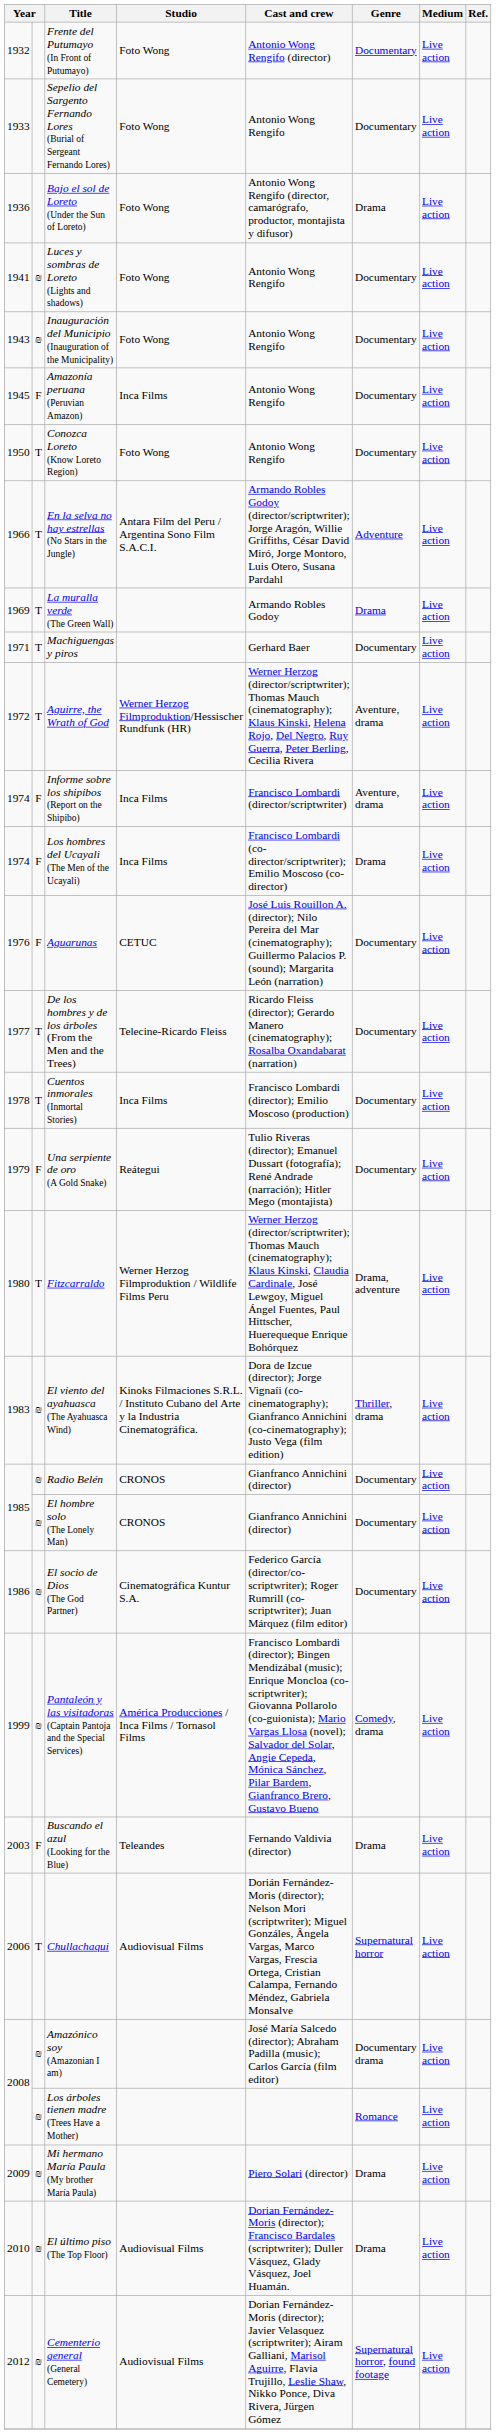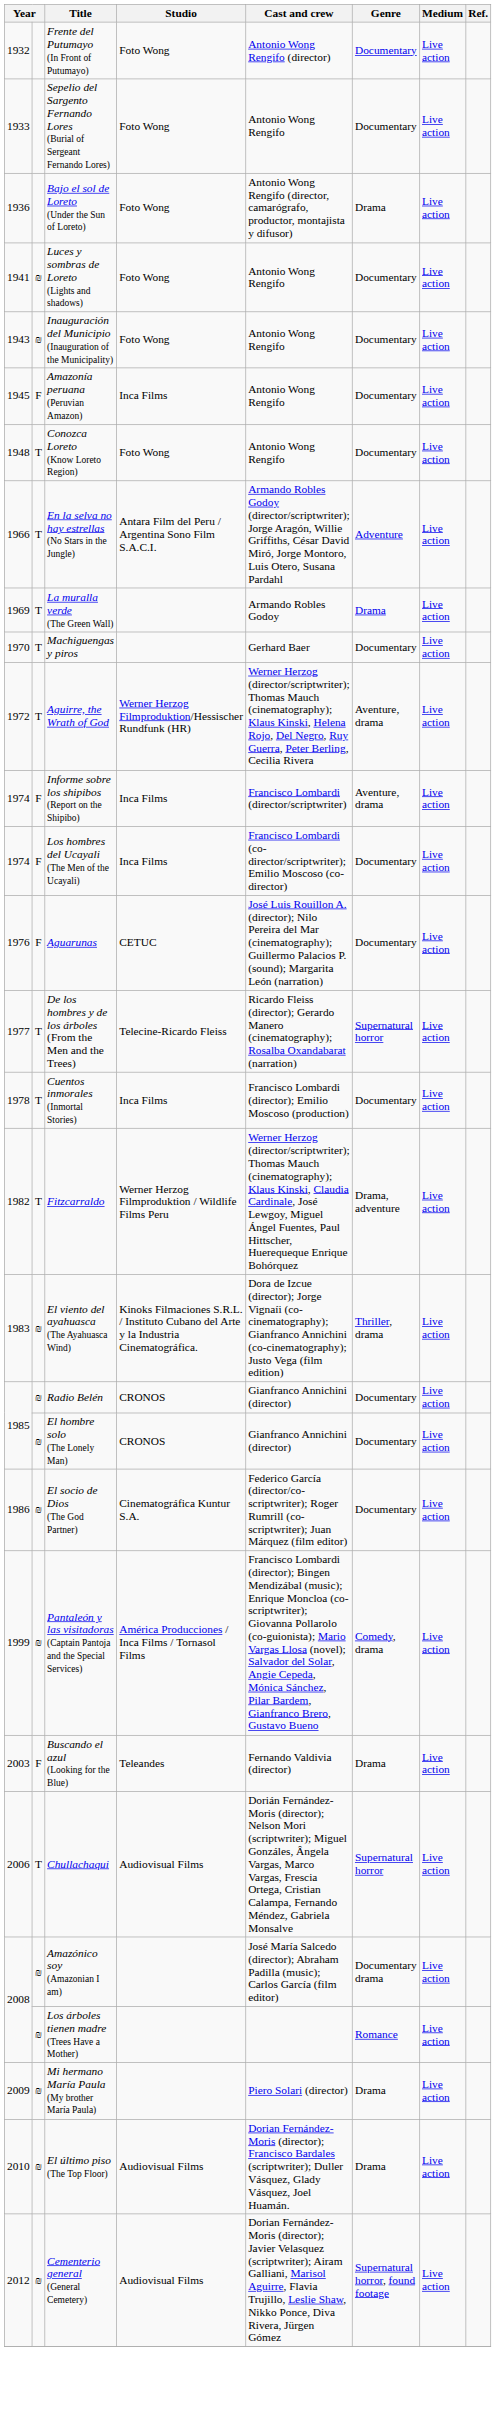 <table class="wikitable" width="100%">
 <tr>
 <th colspan="2">Year</th>
 <th style="width:17%;">Title</th>
 <th style="width:16%;">Studio</th>
 <th>Cast and crew</th>
 <th style="width:10%">Genre</th>
 <th style="width:8%">Medium</th>
 <th>Ref.</th>
 </tr>
 <tr>
 <td style="text-align:center">1932</td>
 <td style="text-align:center"></td>
 <td><em>Frente del Putumayo</em><br><small>(In Front of Putumayo)</small></td>
 <td>Foto Wong</td>
 <td><a href='#'>Antonio Wong Rengifo</a> (director)</td>
 <td><a href='#'>Documentary</a></td>
 <td><a href='#'>Live action</a></td>
 <td></td>
 </tr>
 <tr>
 <td style="text-align:center">1933</td>
 <td style="text-align:center"></td>
 <td><em>Sepelio del Sargento Fernando Lores</em><br><small>(Burial of Sergeant Fernando Lores)</small></td>
 <td>Foto Wong</td>
 <td>Antonio Wong Rengifo</td>
 <td>Documentary</td>
 <td><a href='#'>Live action</a></td>
 <td></td>
 </tr>
 <tr>
 <td style="text-align:center">1936</td>
 <td style="text-align:center"></td>
 <td><em><a href='#'>Bajo el sol de Loreto</a></em><br><small>(Under the Sun of Loreto)</small></td>
 <td>Foto Wong</td>
 <td>Antonio Wong Rengifo (director, camarógrafo, productor, montajista y difusor)</td>
 <td>Drama</td>
 <td><a href='#'>Live action</a></td>
 <td></td>
 </tr>
 <tr>
 <td style="text-align:center">1941</td>
 <td style="text-align:center">₪</td>
 <td><em>Luces y sombras de Loreto</em><br><small>(Lights and shadows)</small></td>
 <td>Foto Wong</td>
 <td>Antonio Wong Rengifo</td>
 <td>Documentary</td>
 <td><a href='#'>Live action</a></td>
 <td></td>
 </tr>
 <tr>
 <td style="text-align:center">1943</td>
 <td style="text-align:center">₪</td>
 <td><em>Inauguración del Municipio</em><br><small>(Inauguration of the Municipality)</small></td>
 <td>Foto Wong</td>
 <td>Antonio Wong Rengifo</td>
 <td>Documentary</td>
 <td><a href='#'>Live action</a></td>
 <td></td>
 </tr>
 <tr>
 <td style="text-align:center">1945</td>
 <td style="text-align:center">F</td>
 <td><em>Amazonía peruana</em><br><small>(Peruvian Amazon)</small></td>
 <td>Inca Films</td>
 <td>Antonio Wong Rengifo</td>
 <td>Documentary</td>
 <td><a href='#'>Live action</a></td>
 <td></td>
 </tr>
 <tr>
-<td style="text-align:center">1950</td>
+<td style="text-align:center">1948</td>
 <td style="text-align:center">T</td>
 <td><em>Conozca Loreto</em><br><small>(Know Loreto Region)</small></td>
 <td>Foto Wong</td>
 <td>Antonio Wong Rengifo</td>
 <td>Documentary</td>
 <td><a href='#'>Live action</a></td>
 <td></td>
 </tr>
 <tr>
 <td style="text-align:center">1966</td>
 <td style="text-align:center">T</td>
 <td><em><a href='#'>En la selva no hay estrellas</a></em><br><small>(No Stars in the Jungle)</small></td>
 <td>Antara Film del Peru / Argentina Sono Film S.A.C.I.</td>
 <td><a href='#'>Armando Robles Godoy</a> (director/scriptwriter); Jorge Aragón, Willie Griffiths, César David Miró, Jorge Montoro, Luis Otero, Susana Pardahl</td>
 <td><a href='#'>Adventure</a></td>
 <td><a href='#'>Live action</a></td>
 <td></td>
 </tr>
 <tr>
 <td style="text-align:center">1969</td>
 <td style="text-align:center">T</td>
 <td><em><a href='#'>La muralla verde</a></em><br><small>(The Green Wall)</small></td>
 <td></td>
 <td>Armando Robles Godoy</td>
 <td><a href='#'>Drama</a></td>
 <td><a href='#'>Live action</a></td>
 <td></td>
 </tr>
 <tr>
-<td style="text-align:center">1971</td>
+<td style="text-align:center">1970</td>
 <td style="text-align:center">T</td>
 <td><em>Machiguengas y piros</em></td>
 <td></td>
 <td>Gerhard Baer</td>
 <td>Documentary</td>
 <td><a href='#'>Live action</a></td>
 <td></td>
 </tr>
 <tr>
 <td style="text-align:center">1972</td>
 <td style="text-align:center">T</td>
 <td><em><a href='#'>Aguirre, the Wrath of God</a></em></td>
 <td><a href='#'>Werner Herzog Filmproduktion</a>/Hessischer Rundfunk (HR)</td>
 <td><a href='#'>Werner Herzog</a> (director/scriptwriter); Thomas Mauch (cinematography); <a href='#'>Klaus Kinski</a>, <a href='#'>Helena Rojo</a>, <a href='#'>Del Negro</a>, <a href='#'>Ruy Guerra</a>, <a href='#'>Peter Berling</a>, Cecilia Rivera</td>
 <td>Aventure, drama</td>
 <td><a href='#'>Live action</a></td>
 <td></td>
 </tr>
 <tr>
 <td style="text-align:center">1974</td>
 <td style="text-align:center">F</td>
 <td><em>Informe sobre los shipibos</em><br><small>(Report on the Shipibo)</small></td>
 <td>Inca Films</td>
 <td><a href='#'>Francisco Lombardi</a> (director/scriptwriter)</td>
 <td>Aventure, drama</td>
 <td><a href='#'>Live action</a></td>
 <td></td>
 </tr>
 <tr>
 <td style="text-align:center">1974</td>
 <td style="text-align:center">F</td>
 <td><em>Los hombres del Ucayali</em><br><small>(The Men of the Ucayali)</small></td>
 <td>Inca Films</td>
 <td><a href='#'>Francisco Lombardi</a> (co-director/scriptwriter); Emilio Moscoso (co-director)</td>
-<td>Drama</td>
+<td>Documentary</td>
 <td><a href='#'>Live action</a></td>
 <td></td>
 </tr>
 <tr>
 <td style="text-align:center">1976</td>
 <td style="text-align:center">F</td>
 <td><em><a href='#'>Aguarunas</a></em></td>
 <td>CETUC</td>
 <td><a href='#'>José Luis Rouillon A.</a> (director); Nilo Pereira del Mar (cinematography); Guillermo Palacios P. (sound); Margarita León (narration)</td>
 <td>Documentary</td>
 <td><a href='#'>Live action</a></td>
 <td></td>
 </tr>
 <tr>
 <td style="text-align:center">1977</td>
 <td style="text-align:center">T</td>
 <td><em>De los hombres y de los árboles</em><br>(From the Men and the Trees)</td>
 <td>Telecine-Ricardo Fleiss</td>
 <td>Ricardo Fleiss (director); Gerardo Manero (cinematography); <a href='#'>Rosalba Oxandabarat</a> (narration)</td>
-<td>Documentary</td>
+<td><a href='#'>Supernatural</a> <a href='#'>horror</a></td>
 <td><a href='#'>Live action</a></td>
 <td></td>
 </tr>
 <tr>
 <td style="text-align:center">1978</td>
 <td style="text-align:center">T</td>
 <td><em>Cuentos inmorales</em><br><small>(Inmortal Stories)</small></td>
 <td>Inca Films</td>
 <td>Francisco Lombardi (director); Emilio Moscoso (production)</td>
 <td>Documentary</td>
 <td><a href='#'>Live action</a></td>
 <td></td>
 </tr>
 <tr>
-<td style="text-align:center">1979</td>
-<td style="text-align:center">F</td>
-<td><em>Una serpiente de oro</em><br><small>(A Gold Snake)</small></td>
-<td>Reátegui</td>
-<td>Tulio Riveras (director); Emanuel Dussart (fotografía); René Andrade (narración); Hitler Mego (montajista)</td>
-<td>Documentary</td>
-<td><a href='#'>Live action</a></td>
-<td></td>
-</tr>
-<tr>
-<td style="text-align:center">1980</td>
+<td style="text-align:center">1982</td>
 <td style="text-align:center">T</td>
 <td><em><a href='#'>Fitzcarraldo</a></em></td>
 <td>Werner Herzog Filmproduktion / Wildlife Films Peru</td>
 <td><a href='#'>Werner Herzog</a> (director/scriptwriter); Thomas Mauch (cinematography); <a href='#'>Klaus Kinski</a>, <a href='#'>Claudia Cardinale</a>, José Lewgoy, Miguel Ángel Fuentes, Paul Hittscher, Huerequeque Enrique Bohórquez</td>
 <td>Drama, adventure</td>
 <td><a href='#'>Live action</a></td>
 <td></td>
 </tr>
 <tr>
 <td style="text-align:center">1983</td>
 <td style="text-align:center">₪</td>
 <td><em>El viento del ayahuasca</em><br><small>(The Ayahuasca Wind)</small></td>
 <td>Kinoks Filmaciones S.R.L. / Instituto Cubano del Arte y la Industria Cinematográfica.</td>
 <td>Dora de Izcue (director); Jorge Vignaíi (co-cinematography); Gianfranco Annichini (co-cinematography); Justo Vega (film edition)</td>
 <td><a href='#'>Thriller</a>, drama</td>
 <td><a href='#'>Live action</a></td>
 <td></td>
 </tr>
 <tr>
 <td rowspan="2" style="text-align:center">1985</td>
 <td style="text-align:center">₪</td>
 <td><em>Radio Belén</em></td>
 <td>CRONOS</td>
 <td>Gianfranco Annichini (director)</td>
 <td>Documentary</td>
 <td><a href='#'>Live action</a></td>
 <td></td>
 </tr>
 <tr>
 <td style="text-align:center">₪</td>
 <td><em>El hombre solo</em><br><small>(The Lonely Man)</small></td>
 <td>CRONOS</td>
 <td>Gianfranco Annichini (director)</td>
 <td>Documentary</td>
 <td><a href='#'>Live action</a></td>
 <td></td>
 </tr>
 <tr>
 <td style="text-align:center">1986</td>
 <td style="text-align:center">₪</td>
 <td><em>El socio de Dios</em><br><small>(The God Partner)</small></td>
 <td>Cinematográfica Kuntur S.A.</td>
 <td>Federico García (director/co-scriptwriter); Roger Rumrill (co-scriptwriter); Juan Márquez (film editor)</td>
 <td>Documentary</td>
 <td><a href='#'>Live action</a></td>
 <td></td>
 </tr>
 <tr>
 <td style="text-align:center">1999</td>
 <td style="text-align:center">₪</td>
 <td><em><a href='#'>Pantaleón y las visitadoras</a></em><br><small>(Captain Pantoja and the Special Services)</small></td>
 <td><a href='#'>América Producciones</a> / Inca Films / Tornasol Films</td>
 <td>Francisco Lombardi (director); Bingen Mendizábal (music); Enrique Moncloa (co-scriptwriter); Giovanna Pollarolo (co-guionista); <a href='#'>Mario Vargas Llosa</a> (novel); <a href='#'>Salvador del Solar</a>, <a href='#'>Angie Cepeda</a>, <a href='#'>Mónica Sánchez</a>, <a href='#'>Pilar Bardem</a>, <a href='#'>Gianfranco Brero</a>, <a href='#'>Gustavo Bueno</a></td>
 <td><a href='#'>Comedy</a>, drama</td>
 <td><a href='#'>Live action</a></td>
 <td></td>
 </tr>
 <tr>
 <td style="text-align:center">2003</td>
 <td style="text-align:center">F</td>
 <td><em>Buscando el azul</em><br><small>(Looking for the Blue)</small></td>
 <td>Teleandes</td>
 <td>Fernando Valdivia (director)</td>
 <td>Drama</td>
 <td><a href='#'>Live action</a></td>
 <td></td>
 </tr>
 <tr>
 <td style="text-align:center">2006</td>
 <td style="text-align:center">T</td>
 <td><em><a href='#'>Chullachaqui</a></em></td>
 <td>Audiovisual Films</td>
 <td>Dorián Fernández-Moris (director); Nelson Mori (scriptwriter); Miguel Gonzáles, Ângela Vargas, Marco Vargas, Frescia Ortega, Cristian Calampa, Fernando Méndez, Gabriela Monsalve</td>
 <td><a href='#'>Supernatural</a> <a href='#'>horror</a></td>
 <td><a href='#'>Live action</a></td>
 <td></td>
 </tr>
 <tr>
 <td rowspan="2" style="text-align:center">2008</td>
 <td style="text-align:center">₪</td>
 <td><em>Amazónico soy</em><br><small>(Amazonian I am)</small></td>
 <td></td>
 <td>José María Salcedo (director); Abraham Padilla (music); Carlos García (film editor)</td>
 <td>Documentary drama</td>
 <td><a href='#'>Live action</a></td>
 <td></td>
 </tr>
 <tr>
 <td style="text-align:center">₪</td>
 <td><em>Los árboles tienen madre</em><br><small>(Trees Have a Mother)</small></td>
 <td></td>
 <td></td>
 <td><a href='#'>Romance</a></td>
 <td><a href='#'>Live action</a></td>
 <td></td>
 </tr>
 <tr>
 <td style="text-align:center">2009</td>
 <td style="text-align:center">₪</td>
 <td><em>Mi hermano María Paula</em><br><small>(My brother María Paula)</small></td>
 <td></td>
 <td><a href='#'>Piero Solari</a> (director)</td>
 <td>Drama</td>
 <td><a href='#'>Live action</a></td>
 <td></td>
 </tr>
 <tr>
 <td style="text-align:center">2010</td>
 <td style="text-align:center">₪</td>
 <td><em>El último piso</em><br><small>(The Top Floor)</small></td>
 <td>Audiovisual Films</td>
 <td><a href='#'>Dorian Fernández-Moris</a> (director); <a href='#'>Francisco Bardales</a> (scriptwriter); Duller Vásquez, Glady Vásquez, Joel Huamán.</td>
 <td>Drama</td>
 <td><a href='#'>Live action</a></td>
 <td></td>
 </tr>
 <tr>
 <td style="text-align:center">2012</td>
 <td style="text-align:center">₪</td>
 <td><em><a href='#'>Cementerio general</a></em><br><small>(General Cemetery)</small></td>
 <td>Audiovisual Films</td>
 <td>Dorian Fernández-Moris (director); Javier Velasquez (scriptwriter); Airam Galliani, <a href='#'>Marisol Aguirre</a>, Flavia Trujillo, <a href='#'>Leslie Shaw</a>, Nikko Ponce, Diva Rivera, Jürgen Gómez</td>
 <td><a href='#'>Supernatural</a> <a href='#'>horror</a>, <a href='#'>found footage</a></td>
 <td><a href='#'>Live action</a></td>
 <td></td>
 </tr>
 <tr>
 </tr>
 </table>
